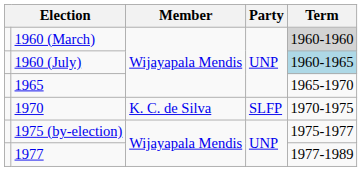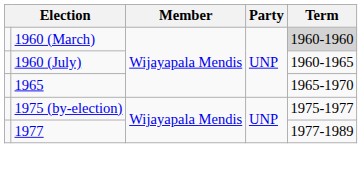 <table class="wikitable">
 <tr>
 <th colspan="2">Election</th>
 <th>Member</th>
 <th>Party</th>
 <th>Term</th>
 </tr>
 <tr>
 <td style="background-color: "></td>
 <td><a href='#'>1960 (March)</a></td>
 <td rowspan=3><a href='#'>Wijayapala Mendis</a></td>
 <td rowspan=3><a href='#'>UNP</a></td>
 <td style="background: lightgrey;">1960-1960</td>
 </tr>
 <tr>
 <td style="background-color: "></td>
 <td><a href='#'>1960 (July)</a></td>
-<td style="background: lightblue;">1960-1965</td>
+<td>1960-1965</td>
 </tr>
 <tr>
 <td style="background-color: "></td>
 <td><a href='#'>1965</a></td>
 <td>1965-1970</td>
-</tr>
-<tr>
-<td style="background-color: "></td>
-<td><a href='#'>1970</a></td>
-<td><a href='#'>K. C. de Silva</a></td>
-<td><a href='#'>SLFP</a></td>
-<td>1970-1975</td>
 </tr>
 <tr>
 <td style="background-color: "></td>
 <td><a href='#'>1975 (by-election)</a></td>
 <td rowspan=2><a href='#'>Wijayapala Mendis</a></td>
 <td rowspan=2><a href='#'>UNP</a></td>
 <td>1975-1977</td>
 </tr>
 <tr>
 <td style="background-color: "></td>
 <td><a href='#'>1977</a></td>
 <td>1977-1989</td>
 </tr>
 </table>
